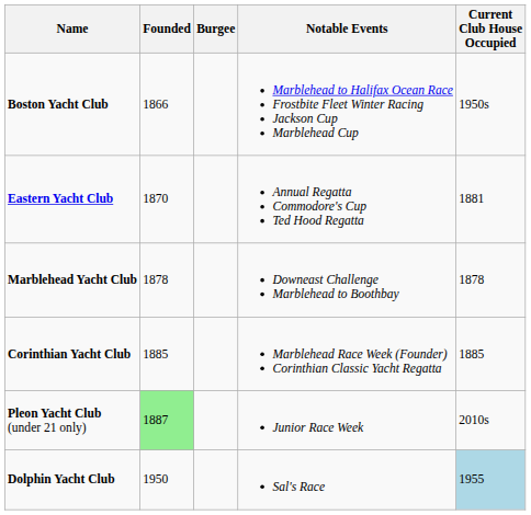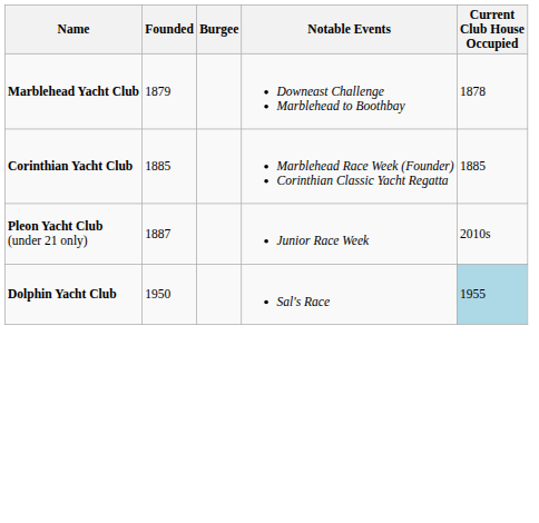 <table class="wikitable">
 <tr>
 <th>Name</th>
 <th>Founded</th>
 <th>Burgee</th>
 <th>Notable Events</th>
 <th>Current<br>Club House<br>Occupied</th>
 </tr>
 <tr>
-<td><strong>Boston Yacht Club</strong></td>
-<td>1866</td>
-<td></td>
-<td><br><ul><li><em><a href='#'>Marblehead to Halifax Ocean Race</a></em></li><li><em>Frostbite Fleet Winter Racing</em></li><li><em>Jackson Cup</em></li><li><em>Marblehead Cup</em></li></ul></td>
-<td>1950s</td>
-</tr>
-<tr>
-<td><strong><a href='#'>Eastern Yacht Club</a></strong></td>
-<td>1870</td>
-<td></td>
-<td><br><ul><li><em>Annual Regatta</em></li><li><em>Commodore's Cup</em></li><li><em>Ted Hood Regatta</em></li></ul></td>
-<td>1881</td>
-</tr>
-<tr>
 <td><strong>Marblehead Yacht Club</strong></td>
-<td>1878</td>
+<td>1879</td>
 <td></td>
 <td><br><ul><li><em>Downeast Challenge</em></li><li><em>Marblehead to Boothbay</em></li></ul></td>
 <td>1878</td>
 </tr>
 <tr>
 <td><strong>Corinthian Yacht Club</strong></td>
 <td>1885</td>
 <td></td>
 <td><br><ul><li><em>Marblehead Race Week (Founder)</em></li><li><em>Corinthian Classic Yacht Regatta</em></li></ul></td>
 <td>1885</td>
 </tr>
 <tr>
 <td><strong>Pleon Yacht Club</strong><br>(under 21 only)<br></td>
-<td style="background: lightgreen;">1887</td>
+<td>1887</td>
 <td></td>
 <td><br><ul><li><em>Junior Race Week</em></li></ul></td>
 <td>2010s</td>
 </tr>
 <tr>
 <td><strong>Dolphin Yacht Club</strong></td>
 <td>1950</td>
 <td></td>
 <td><br><ul><li><em>Sal's Race</em></li></ul></td>
 <td style="background: lightblue;">1955</td>
 </tr>
 </table>
